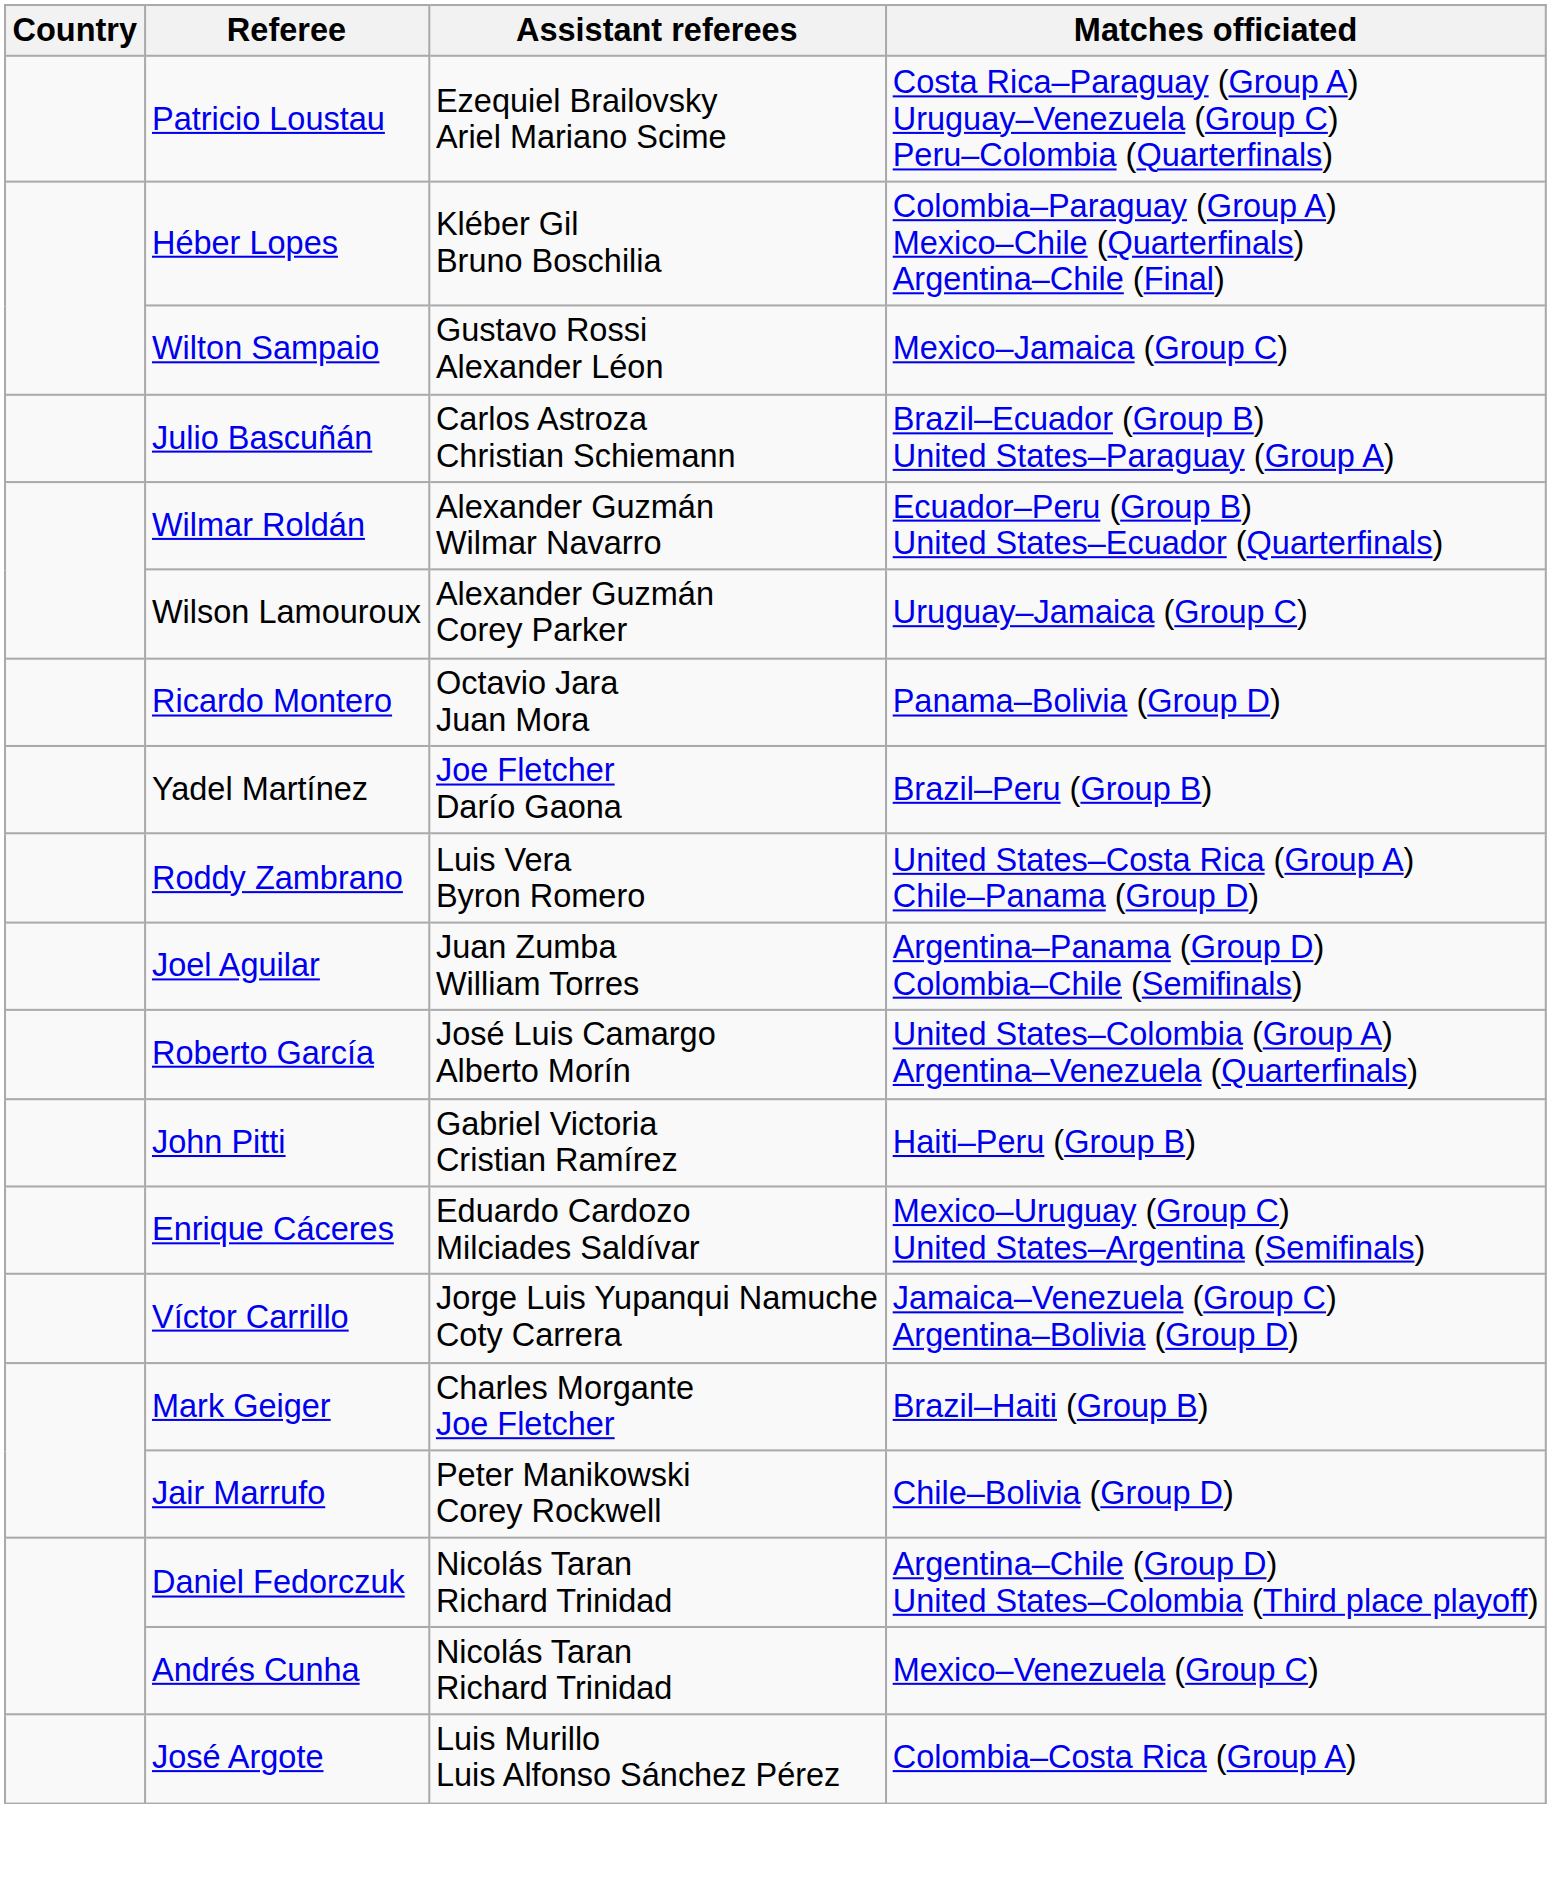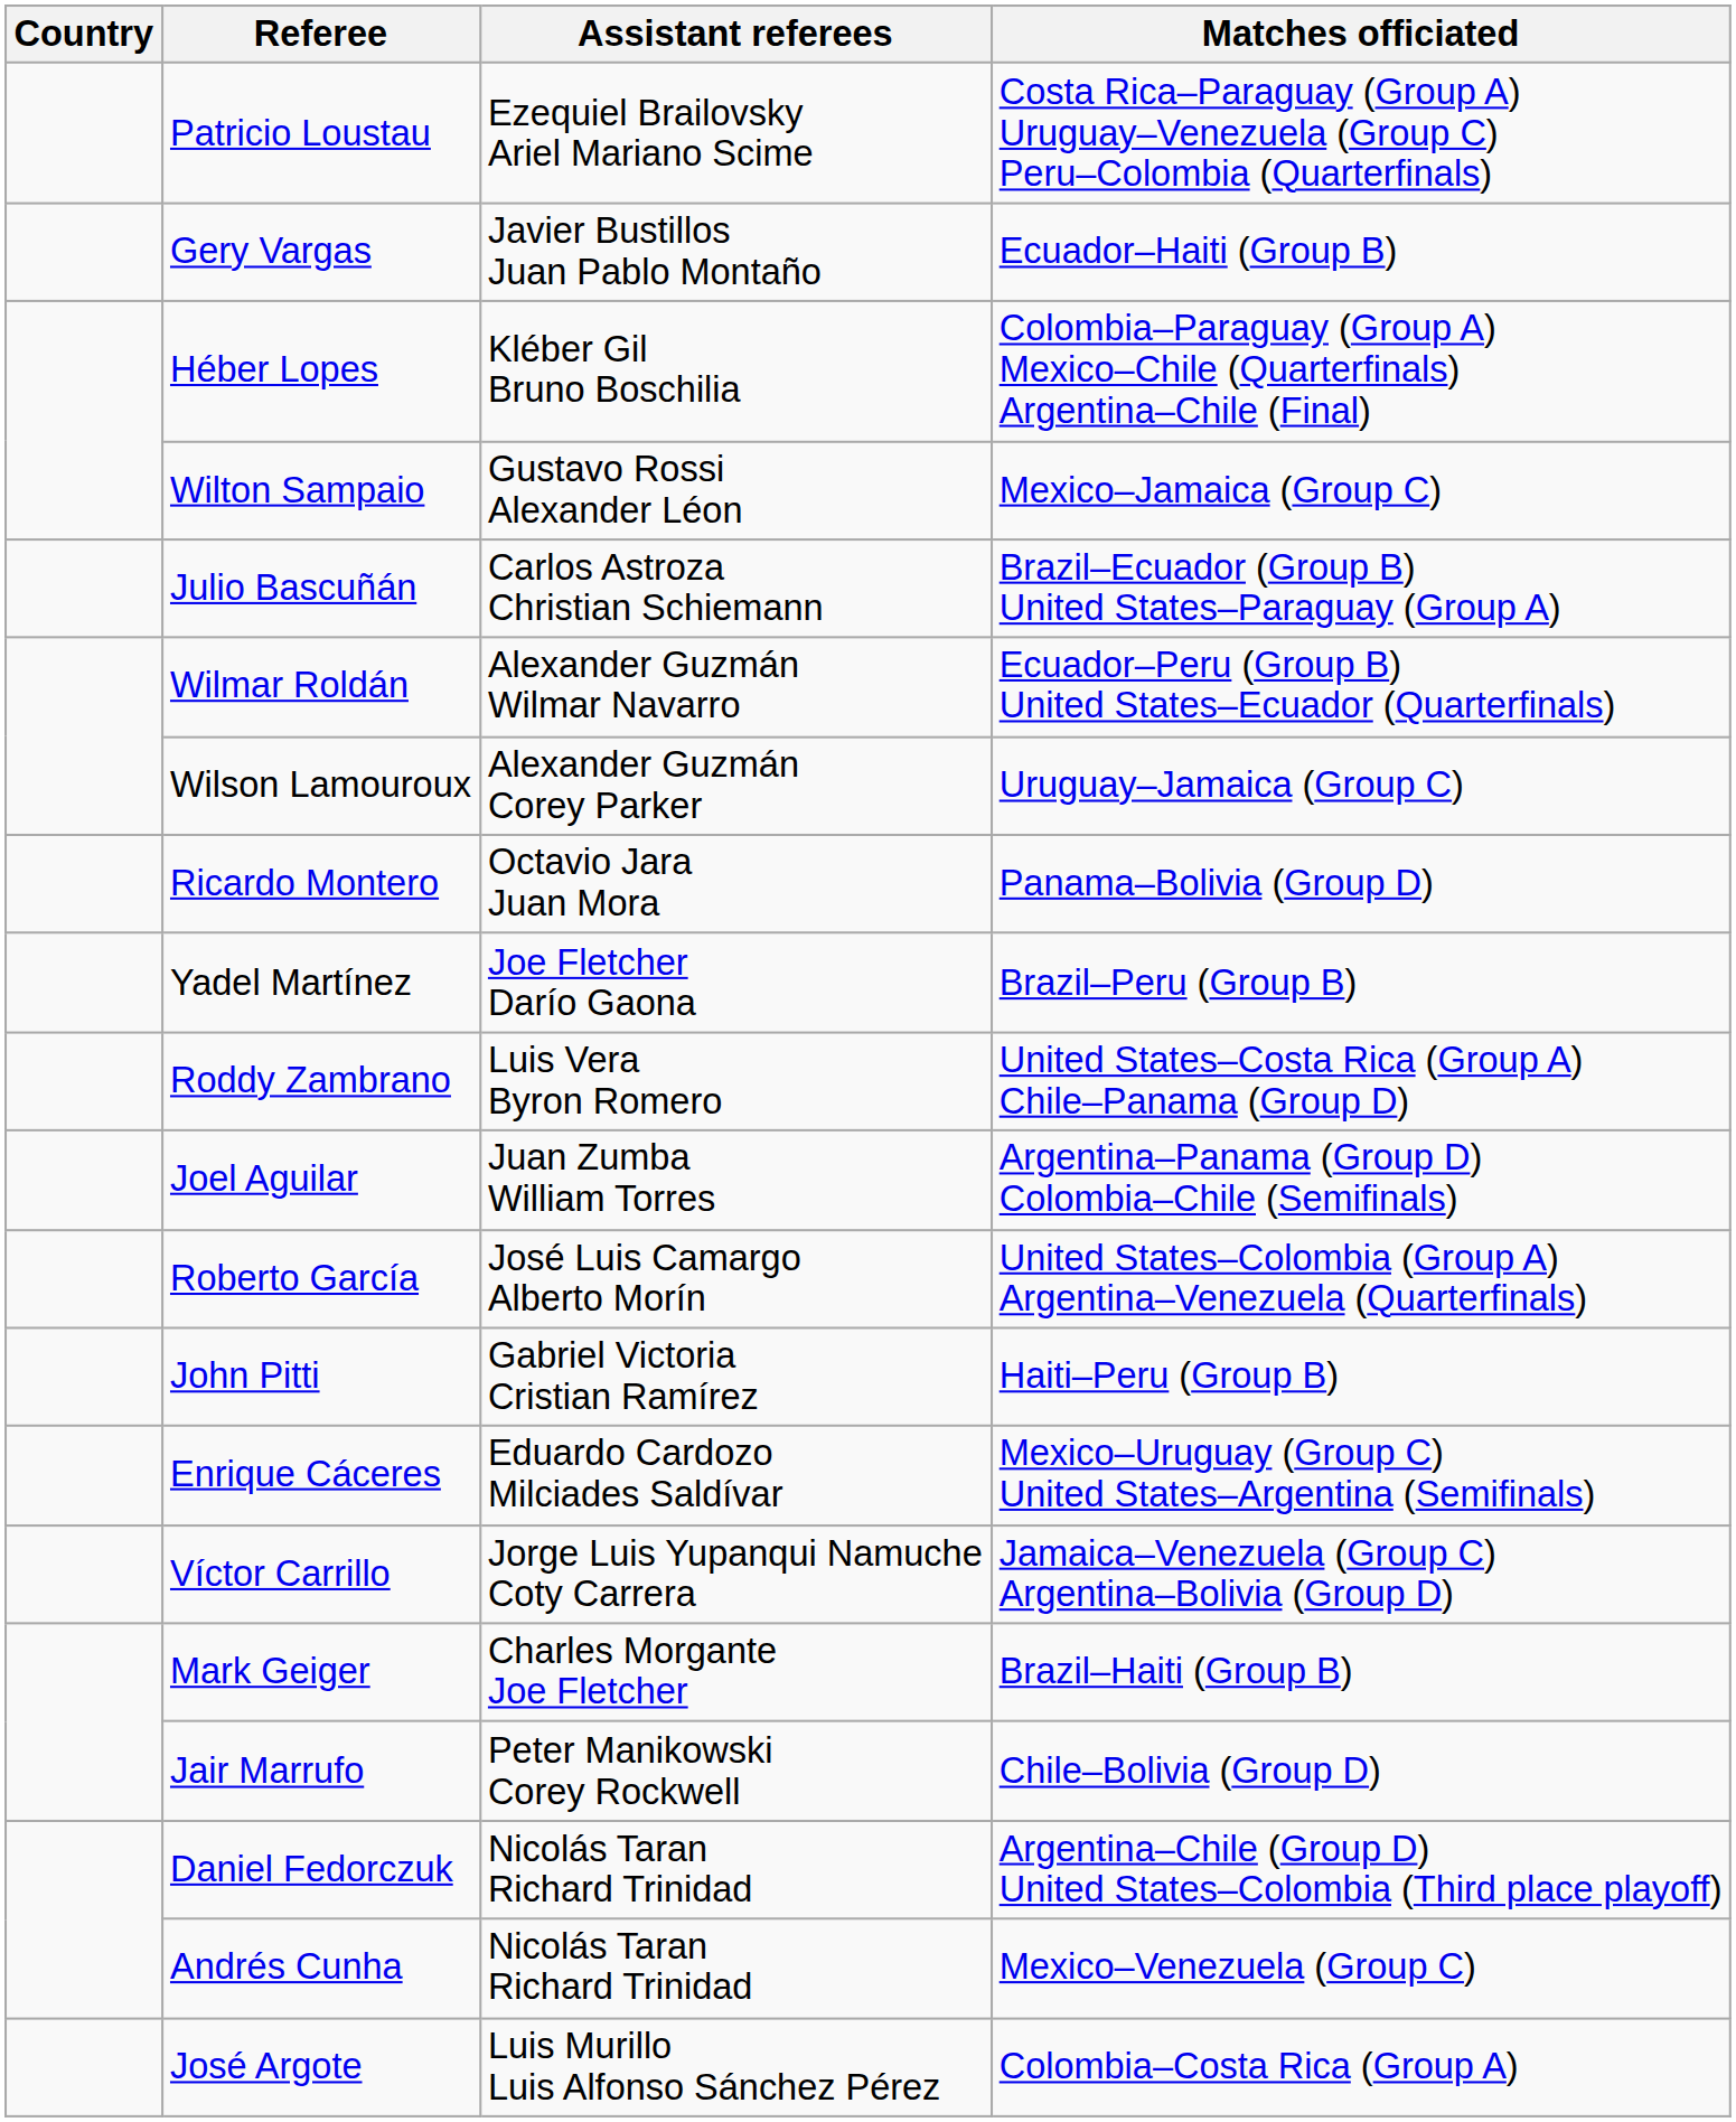 <table class="wikitable">
 <tr>
 <th>Country</th>
 <th>Referee</th>
 <th>Assistant referees</th>
 <th>Matches officiated</th>
 </tr>
 <tr>
 <td></td>
 <td><a href='#'>Patricio Loustau</a></td>
 <td>Ezequiel Brailovsky<br>Ariel Mariano Scime</td>
 <td><a href='#'>Costa Rica–Paraguay</a> (<a href='#'>Group A</a>)<br><a href='#'>Uruguay–Venezuela</a> (<a href='#'>Group C</a>)<br><a href='#'>Peru–Colombia</a> (<a href='#'>Quarterfinals</a>)</td>
+</tr>
+<tr>
+<td></td>
+<td><a href='#'>Gery Vargas</a></td>
+<td>Javier Bustillos<br>Juan Pablo Montaño</td>
+<td><a href='#'>Ecuador–Haiti</a> (<a href='#'>Group B</a>)</td>
 </tr>
 <tr>
 <td rowspan="2"></td>
 <td><a href='#'>Héber Lopes</a></td>
 <td>Kléber Gil<br>Bruno Boschilia</td>
 <td><a href='#'>Colombia–Paraguay</a> (<a href='#'>Group A</a>)<br><a href='#'>Mexico–Chile</a> (<a href='#'>Quarterfinals</a>)<br><a href='#'>Argentina–Chile</a> (<a href='#'>Final</a>)</td>
 </tr>
 <tr>
 <td><a href='#'>Wilton Sampaio</a></td>
 <td> Gustavo Rossi<br> Alexander Léon</td>
 <td><a href='#'>Mexico–Jamaica</a> (<a href='#'>Group C</a>)</td>
 </tr>
 <tr>
 <td></td>
 <td><a href='#'>Julio Bascuñán</a></td>
 <td>Carlos Astroza<br>Christian Schiemann</td>
 <td><a href='#'>Brazil–Ecuador</a> (<a href='#'>Group B</a>)<br><a href='#'>United States–Paraguay</a> (<a href='#'>Group A</a>)</td>
 </tr>
 <tr>
 <td rowspan="2"></td>
 <td><a href='#'>Wilmar Roldán</a></td>
 <td>Alexander Guzmán<br>Wilmar Navarro</td>
 <td><a href='#'>Ecuador–Peru</a> (<a href='#'>Group B</a>)<br><a href='#'>United States–Ecuador</a> (<a href='#'>Quarterfinals</a>)</td>
 </tr>
 <tr>
 <td>Wilson Lamouroux</td>
 <td>Alexander Guzmán<br> Corey Parker</td>
 <td><a href='#'>Uruguay–Jamaica</a> (<a href='#'>Group C</a>)</td>
 </tr>
 <tr>
 <td></td>
 <td><a href='#'>Ricardo Montero</a></td>
 <td>Octavio Jara<br>Juan Mora</td>
 <td><a href='#'>Panama–Bolivia</a> (<a href='#'>Group D</a>)</td>
 </tr>
 <tr>
 <td></td>
 <td>Yadel Martínez</td>
 <td> <a href='#'>Joe Fletcher</a><br> Darío Gaona</td>
 <td><a href='#'>Brazil–Peru</a> (<a href='#'>Group B</a>)</td>
 </tr>
 <tr>
 <td></td>
 <td><a href='#'>Roddy Zambrano</a></td>
 <td>Luis Vera<br>Byron Romero</td>
 <td><a href='#'>United States–Costa Rica</a> (<a href='#'>Group A</a>)<br><a href='#'>Chile–Panama</a> (<a href='#'>Group D</a>)</td>
 </tr>
 <tr>
 <td></td>
 <td><a href='#'>Joel Aguilar</a></td>
 <td>Juan Zumba<br>William Torres</td>
 <td><a href='#'>Argentina–Panama</a> (<a href='#'>Group D</a>)<br><a href='#'>Colombia–Chile</a> (<a href='#'>Semifinals</a>)</td>
 </tr>
 <tr>
 <td></td>
 <td><a href='#'>Roberto García</a></td>
 <td>José Luis Camargo<br>Alberto Morín</td>
 <td><a href='#'>United States–Colombia</a> (<a href='#'>Group A</a>)<br><a href='#'>Argentina–Venezuela</a> (<a href='#'>Quarterfinals</a>)</td>
 </tr>
 <tr>
 <td></td>
 <td><a href='#'>John Pitti</a></td>
 <td>Gabriel Victoria<br> Cristian Ramírez</td>
 <td><a href='#'>Haiti–Peru</a> (<a href='#'>Group B</a>)</td>
 </tr>
 <tr>
 <td></td>
 <td><a href='#'>Enrique Cáceres</a></td>
 <td>Eduardo Cardozo<br>Milciades Saldívar</td>
 <td><a href='#'>Mexico–Uruguay</a> (<a href='#'>Group C</a>)<br><a href='#'>United States–Argentina</a> (<a href='#'>Semifinals</a>)</td>
 </tr>
 <tr>
 <td></td>
 <td><a href='#'>Víctor Carrillo</a></td>
 <td>Jorge Luis Yupanqui Namuche<br>Coty Carrera</td>
 <td><a href='#'>Jamaica–Venezuela</a> (<a href='#'>Group C</a>)<br><a href='#'>Argentina–Bolivia</a> (<a href='#'>Group D</a>)</td>
 </tr>
 <tr>
 <td rowspan="2"></td>
 <td><a href='#'>Mark Geiger</a></td>
 <td>Charles Morgante<br> <a href='#'>Joe Fletcher</a></td>
 <td><a href='#'>Brazil–Haiti</a> (<a href='#'>Group B</a>)</td>
 </tr>
 <tr>
 <td><a href='#'>Jair Marrufo</a></td>
 <td>Peter Manikowski<br>Corey Rockwell</td>
 <td><a href='#'>Chile–Bolivia</a> (<a href='#'>Group D</a>)</td>
 </tr>
 <tr>
 <td rowspan="2"></td>
 <td><a href='#'>Daniel Fedorczuk</a></td>
 <td>Nicolás Taran<br>Richard Trinidad</td>
 <td><a href='#'>Argentina–Chile</a> (<a href='#'>Group D</a>)<br><a href='#'>United States–Colombia</a> (<a href='#'>Third place playoff</a>)</td>
 </tr>
 <tr>
 <td><a href='#'>Andrés Cunha</a></td>
 <td>Nicolás Taran<br>Richard Trinidad</td>
 <td><a href='#'>Mexico–Venezuela</a> (<a href='#'>Group C</a>)</td>
 </tr>
 <tr>
 <td></td>
 <td><a href='#'>José Argote</a></td>
 <td>Luis Murillo<br>Luis Alfonso Sánchez Pérez</td>
 <td><a href='#'>Colombia–Costa Rica</a> (<a href='#'>Group A</a>)</td>
 </tr>
 </table>
